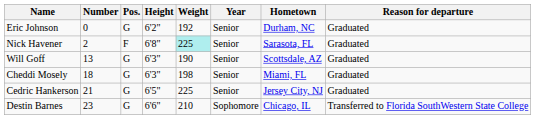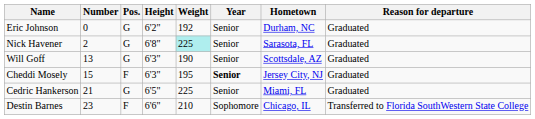 <table class="wikitable sortable" border="1">
 <tr>
 <th>Name</th>
 <th>Number</th>
 <th>Pos.</th>
 <th>Height</th>
 <th>Weight</th>
 <th>Year</th>
 <th>Hometown</th>
 <th class="unsortable">Reason for departure</th>
 </tr>
 <tr>
 <td>Eric Johnson</td>
 <td>0</td>
 <td>G</td>
 <td>6'2"</td>
 <td>192</td>
 <td>Senior</td>
 <td><a href='#'>Durham, NC</a></td>
 <td>Graduated</td>
 </tr>
 <tr>
 <td>Nick Havener</td>
 <td>2</td>
-<td>F</td>
+<td>G</td>
 <td>6'8"</td>
 <td style="background: paleturquoise;">225</td>
 <td>Senior</td>
 <td><a href='#'>Sarasota, FL</a></td>
 <td>Graduated</td>
 </tr>
 <tr>
 <td>Will Goff</td>
 <td>13</td>
 <td>G</td>
 <td>6'3"</td>
 <td>190</td>
 <td>Senior</td>
 <td><a href='#'>Scottsdale, AZ</a></td>
 <td>Graduated</td>
 </tr>
 <tr>
 <td>Cheddi Mosely</td>
-<td>18</td>
-<td>G</td>
+<td>15</td>
+<td>F</td>
 <td>6'3"</td>
-<td>198</td>
-<td>Senior</td>
-<td><a href='#'>Miami, FL</a></td>
+<td>195</td>
+<td><strong>Senior</strong></td>
+<td><a href='#'>Jersey City, NJ</a></td>
 <td>Graduated</td>
 </tr>
 <tr>
 <td>Cedric Hankerson</td>
 <td>21</td>
 <td>G</td>
 <td>6'5"</td>
 <td>225</td>
 <td>Senior</td>
-<td><a href='#'>Jersey City, NJ</a></td>
+<td><a href='#'>Miami, FL</a></td>
 <td>Graduated</td>
 </tr>
 <tr>
 <td>Destin Barnes</td>
 <td>23</td>
-<td>G</td>
+<td>F</td>
 <td>6'6"</td>
 <td>210</td>
 <td>Sophomore</td>
 <td><a href='#'>Chicago, IL</a></td>
 <td>Transferred to <a href='#'>Florida SouthWestern State College</a></td>
 </tr>
 </table>
